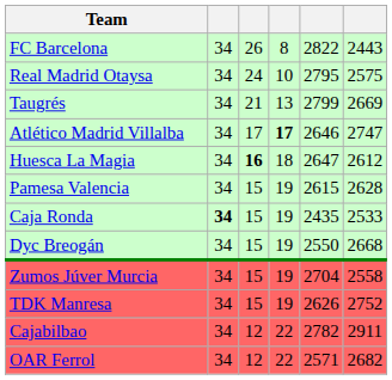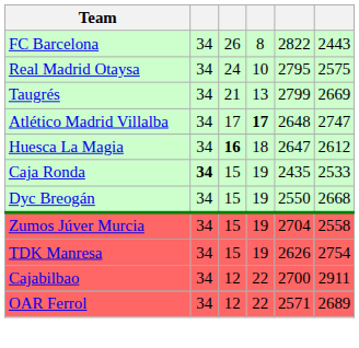 <table class="wikitable" style="text-align:center;">
 <tr>
 <th width=175>Team</th>
 <th width=20></th>
 <th width=20></th>
 <th width=20></th>
 <th width=20></th>
 <th width=20></th>
 </tr>
 <tr bgcolor= #ccffcc>
 <td align=left><a href='#'>FC Barcelona</a></td>
 <td>34</td>
 <td>26</td>
 <td>8</td>
 <td>2822</td>
 <td>2443</td>
 </tr>
 <tr bgcolor=#ccffcc>
 <td align=left><a href='#'>Real Madrid Otaysa</a></td>
 <td>34</td>
 <td>24</td>
 <td>10</td>
 <td>2795</td>
 <td>2575</td>
 </tr>
 <tr bgcolor=#ccffcc>
 <td align=left><a href='#'>Taugrés</a></td>
 <td>34</td>
 <td>21</td>
 <td>13</td>
 <td>2799</td>
 <td>2669</td>
 </tr>
 <tr bgcolor=#ccffcc>
 <td align=left><a href='#'>Atlético Madrid Villalba</a></td>
 <td>34</td>
 <td>17</td>
 <td><strong>17</strong></td>
-<td>2646</td>
+<td>2648</td>
 <td>2747</td>
 </tr>
 <tr bgcolor=#ccffcc>
 <td align=left><a href='#'>Huesca La Magia</a></td>
 <td>34</td>
 <td><strong>16</strong></td>
 <td>18</td>
 <td>2647</td>
 <td>2612</td>
-</tr>
-<tr bgcolor=#ccffcc>
-<td align=left><a href='#'>Pamesa Valencia</a></td>
-<td>34</td>
-<td>15</td>
-<td>19</td>
-<td>2615</td>
-<td>2628</td>
 </tr>
 <tr bgcolor=#ccffcc>
 <td align=left><a href='#'>Caja Ronda</a></td>
 <td><strong>34</strong></td>
 <td>15</td>
 <td>19</td>
 <td>2435</td>
 <td>2533</td>
 </tr>
 <tr bgcolor=#ccffcc style="border-bottom:3px solid green;">
 <td align=left><a href='#'>Dyc Breogán</a></td>
 <td>34</td>
 <td>15</td>
 <td>19</td>
 <td>2550</td>
 <td>2668</td>
 </tr>
 <tr bgcolor=#ff6666>
 <td align=left><a href='#'>Zumos Júver Murcia</a></td>
 <td>34</td>
 <td>15</td>
 <td>19</td>
 <td>2704</td>
 <td>2558</td>
 </tr>
 <tr bgcolor=#ff6666>
 <td align=left><a href='#'>TDK Manresa</a></td>
 <td>34</td>
 <td>15</td>
 <td>19</td>
 <td>2626</td>
-<td>2752</td>
+<td>2754</td>
 </tr>
 <tr bgcolor=#ff6666>
 <td align=left><a href='#'>Cajabilbao</a></td>
 <td>34</td>
 <td>12</td>
 <td>22</td>
-<td>2782</td>
+<td>2700</td>
 <td>2911</td>
 </tr>
 <tr bgcolor=#ff6666>
 <td align=left><a href='#'>OAR Ferrol</a></td>
 <td>34</td>
 <td>12</td>
 <td>22</td>
 <td>2571</td>
-<td>2682</td>
+<td>2689</td>
 </tr>
 </table>
